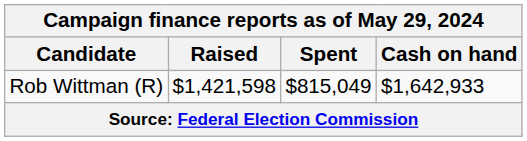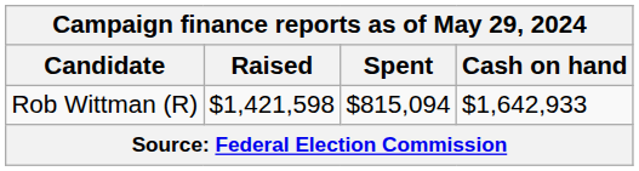 <table class="wikitable sortable">
 <tr>
 <th colspan=4>Campaign finance reports as of May 29, 2024</th>
 </tr>
 <tr style="text-align:center;">
 <th>Candidate</th>
 <th>Raised</th>
 <th>Spent</th>
 <th>Cash on hand</th>
 </tr>
 <tr>
 <td>Rob Wittman (R)</td>
 <td>$1,421,598</td>
-<td>$815,049</td>
+<td>$815,094</td>
 <td>$1,642,933</td>
 </tr>
 <tr>
 <th colspan="4"><small>Source: <a href='#'>Federal Election Commission</a></small></th>
 </tr>
 </table>
